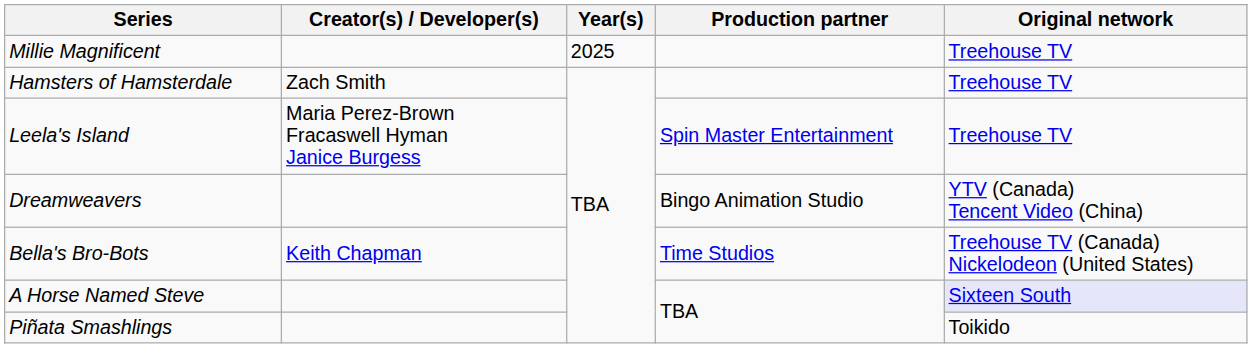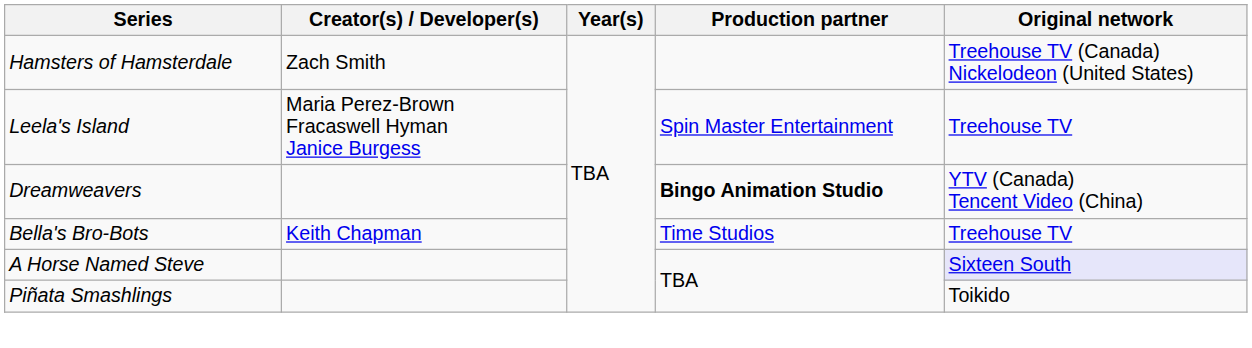 <table class="wikitable plainrowheaders" width="80%">
 <tr>
 <th>Series</th>
 <th>Creator(s) / Developer(s)</th>
 <th>Year(s)</th>
 <th>Production partner</th>
 <th>Original network</th>
 </tr>
 <tr>
-<td><em>Millie Magnificent</em></td>
-<td></td>
-<td>2025</td>
-<td></td>
-<td><a href='#'>Treehouse TV</a></td>
-</tr>
-<tr>
 <td><em>Hamsters of Hamsterdale</em></td>
 <td>Zach Smith</td>
 <td rowspan="7">TBA</td>
 <td></td>
-<td><a href='#'>Treehouse TV</a></td>
+<td><a href='#'>Treehouse TV</a> (Canada)<br><a href='#'>Nickelodeon</a> (United States)</td>
 </tr>
 <tr>
 <td><em>Leela's Island</em></td>
 <td>Maria Perez-Brown<br>Fracaswell Hyman<br><a href='#'>Janice Burgess</a></td>
 <td><a href='#'>Spin Master Entertainment</a></td>
 <td><a href='#'>Treehouse TV</a></td>
 </tr>
 <tr>
 <td><em>Dreamweavers</em></td>
 <td></td>
-<td>Bingo Animation Studio</td>
+<td><strong>Bingo Animation Studio</strong></td>
 <td><a href='#'>YTV</a> (Canada)<br><a href='#'>Tencent Video</a> (China)</td>
 </tr>
 <tr>
 <td><em>Bella's Bro-Bots</em></td>
 <td><a href='#'>Keith Chapman</a></td>
 <td><a href='#'>Time Studios</a></td>
-<td><a href='#'>Treehouse TV</a> (Canada)<br><a href='#'>Nickelodeon</a> (United States)</td>
+<td><a href='#'>Treehouse TV</a></td>
 </tr>
 <tr>
 <td><em>A Horse Named Steve</em></td>
 <td></td>
 <td rowspan="2">TBA</td>
 <td style="background: lavender;"><a href='#'>Sixteen South</a></td>
 </tr>
 <tr>
 <td><em>Piñata Smashlings</em></td>
 <td></td>
 <td>Toikido</td>
 </tr>
 </table>
